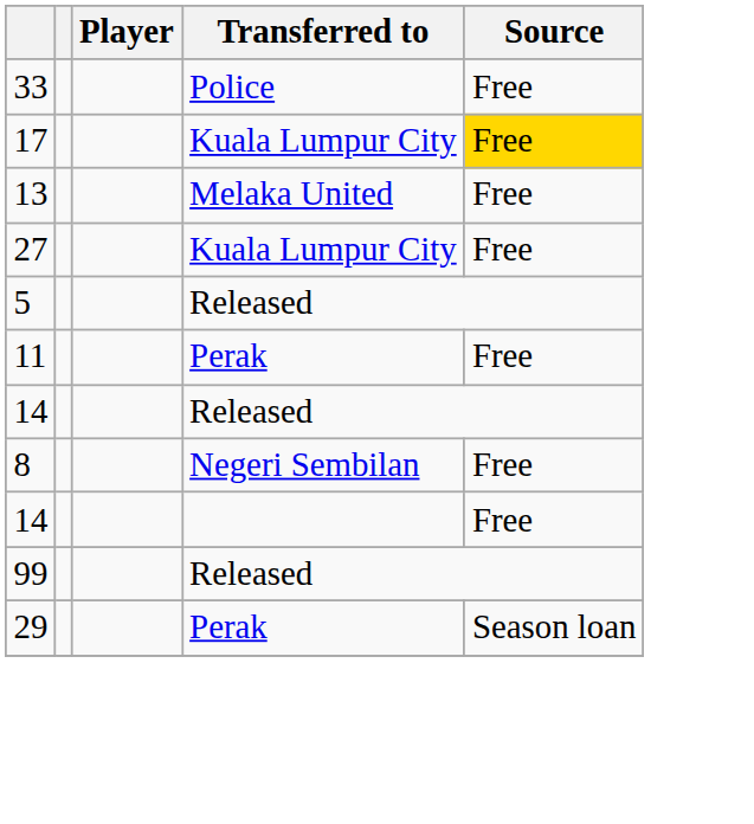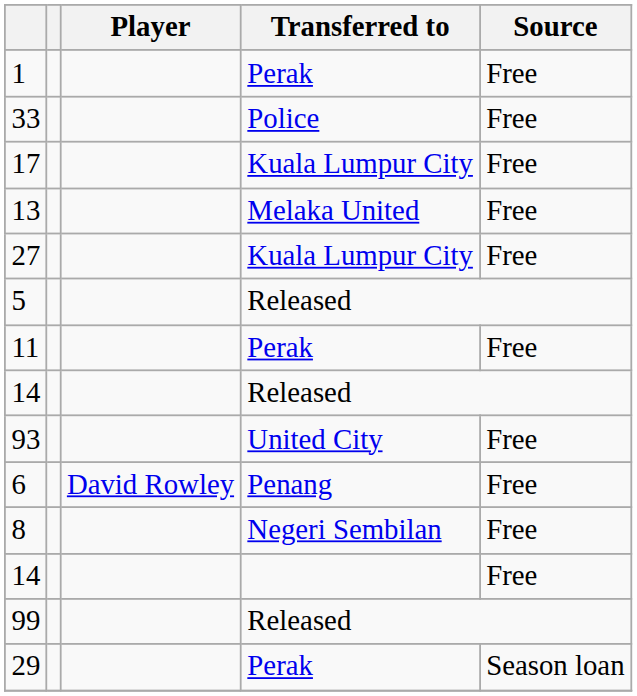 <table class="wikitable plainrowheaders sortable">
 <tr>
 <th></th>
 <th></th>
 <th scope=col>Player</th>
 <th>Transferred to</th>
 <th scope=col>Source</th>
+</tr>
+<tr>
+<td>1</td>
+<td></td>
+<td></td>
+<td> <a href='#'>Perak</a></td>
+<td>Free</td>
 </tr>
 <tr>
 <td>33</td>
 <td></td>
 <td></td>
 <td> <a href='#'>Police</a></td>
 <td>Free</td>
 </tr>
 <tr>
 <td>17</td>
 <td></td>
 <td></td>
 <td> <a href='#'>Kuala Lumpur City</a></td>
-<td style="background: gold;">Free</td>
+<td>Free</td>
 </tr>
 <tr>
 <td>13</td>
 <td></td>
 <td></td>
 <td> <a href='#'>Melaka United</a></td>
 <td>Free</td>
 </tr>
 <tr>
 <td>27</td>
 <td></td>
 <td></td>
 <td> <a href='#'>Kuala Lumpur City</a></td>
 <td>Free</td>
 </tr>
 <tr>
 <td>5</td>
 <td></td>
 <td></td>
 <td colspan=2>Released</td>
 </tr>
 <tr>
 <td>11</td>
 <td></td>
 <td></td>
 <td> <a href='#'>Perak</a></td>
 <td>Free</td>
 </tr>
 <tr>
 <td>14</td>
 <td></td>
 <td></td>
 <td colspan=2>Released</td>
 </tr>
 <tr>
+<td>93</td>
+<td></td>
+<td></td>
+<td> <a href='#'>United City</a></td>
+<td>Free</td>
+</tr>
+<tr>
+<td>6</td>
+<td></td>
+<td> <a href='#'>David Rowley</a></td>
+<td> <a href='#'>Penang</a></td>
+<td>Free</td>
+</tr>
+<tr>
 <td>8</td>
 <td></td>
 <td></td>
 <td> <a href='#'>Negeri Sembilan</a></td>
 <td>Free</td>
 </tr>
 <tr>
 <td>14</td>
 <td></td>
 <td></td>
 <td></td>
 <td>Free</td>
 </tr>
 <tr>
 <td>99</td>
 <td></td>
 <td></td>
 <td colspan=2>Released</td>
 </tr>
 <tr>
 <td>29</td>
 <td></td>
 <td></td>
 <td> <a href='#'>Perak</a></td>
 <td>Season loan</td>
 </tr>
 <tr>
 </tr>
 </table>
